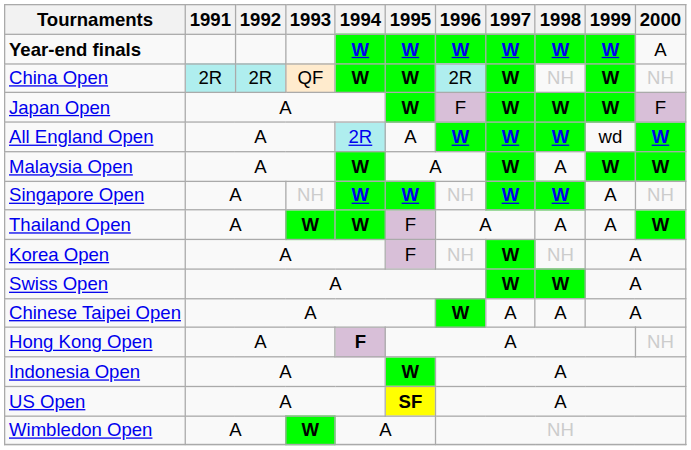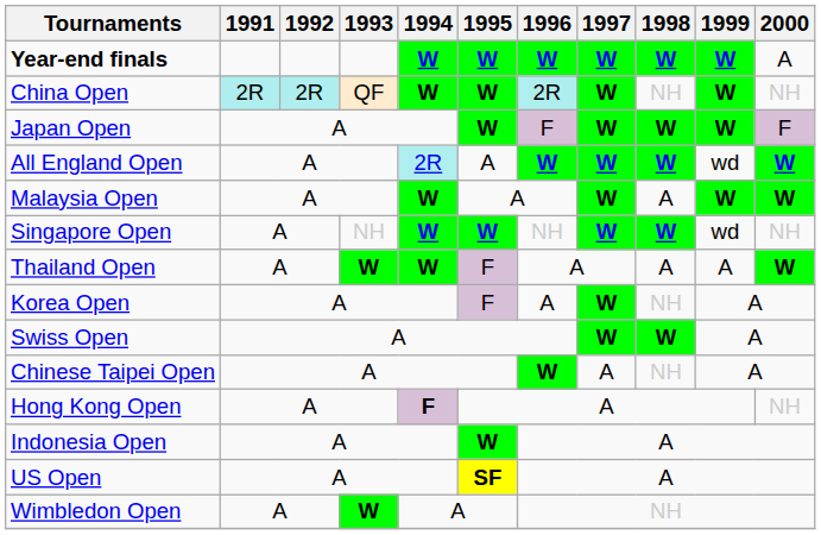 <table class="wikitable" style="font-size: 90%; text-align:center">
 <tr>
 <th>Tournaments</th>
 <th>1991</th>
 <th>1992</th>
 <th>1993</th>
 <th>1994</th>
 <th>1995</th>
 <th>1996</th>
 <th>1997</th>
 <th>1998</th>
 <th>1999</th>
 <th>2000</th>
 </tr>
 <tr>
 <td align=left><strong>Year-end finals</strong></td>
 <td></td>
 <td></td>
 <td></td>
 <td bgcolor=00FF00><a href='#'><strong>W</strong></a></td>
 <td bgcolor=00FF00><a href='#'><strong>W</strong></a></td>
 <td bgcolor=00FF00><a href='#'><strong>W</strong></a></td>
 <td bgcolor=00FF00><a href='#'><strong>W</strong></a></td>
 <td bgcolor=00FF00><a href='#'><strong>W</strong></a></td>
 <td bgcolor=00FF00><a href='#'><strong>W</strong></a></td>
 <td>A</td>
 </tr>
 <tr>
 <td align=left><a href='#'>China Open</a></td>
 <td bgcolor=AFEEEE>2R</td>
 <td bgcolor=AFEEEE>2R</td>
 <td bgcolor=FFEBCD>QF</td>
 <td bgcolor=00FF00><strong>W</strong></td>
 <td bgcolor=00FF00><strong>W</strong></td>
 <td bgcolor=AFEEEE>2R</td>
 <td bgcolor=00FF00><strong>W</strong></td>
 <td style=color:#ccc>NH</td>
 <td bgcolor=00FF00><strong>W</strong></td>
 <td style=color:#ccc>NH</td>
 </tr>
 <tr>
 <td align=left><a href='#'>Japan Open</a></td>
 <td colspan="4">A</td>
 <td bgcolor=00FF00><strong>W</strong></td>
 <td bgcolor=D8BFD8>F</td>
 <td bgcolor=00FF00><strong>W</strong></td>
 <td bgcolor=00FF00><strong>W</strong></td>
 <td bgcolor=00FF00><strong>W</strong></td>
 <td bgcolor=D8BFD8>F</td>
 </tr>
 <tr>
 <td align=left><a href='#'>All England Open</a></td>
 <td colspan="3">A</td>
 <td bgcolor=AFEEEE><a href='#'>2R</a></td>
 <td>A</td>
 <td bgcolor=00FF00><a href='#'><strong>W</strong></a></td>
 <td bgcolor=00FF00><a href='#'><strong>W</strong></a></td>
 <td bgcolor=00FF00><a href='#'><strong>W</strong></a></td>
 <td>wd</td>
 <td bgcolor=00FF00><a href='#'><strong>W</strong></a></td>
 </tr>
 <tr>
 <td align=left><a href='#'>Malaysia Open</a></td>
 <td colspan="3">A</td>
 <td bgcolor=00FF00><strong>W</strong></td>
 <td colspan="2">A</td>
 <td bgcolor=00FF00><strong>W</strong></td>
 <td>A</td>
 <td bgcolor=00FF00><strong>W</strong></td>
 <td bgcolor=00FF00><strong>W</strong></td>
 </tr>
 <tr>
 <td align=left><a href='#'>Singapore Open</a></td>
 <td colspan="2">A</td>
 <td style=color:#ccc>NH</td>
 <td bgcolor=00FF00><a href='#'><strong>W</strong></a></td>
 <td bgcolor=00FF00><a href='#'><strong>W</strong></a></td>
 <td style=color:#ccc>NH</td>
 <td bgcolor=00FF00><a href='#'><strong>W</strong></a></td>
 <td bgcolor=00FF00><a href='#'><strong>W</strong></a></td>
-<td>A</td>
+<td>wd</td>
 <td style=color:#ccc>NH</td>
 </tr>
 <tr>
 <td align=left><a href='#'>Thailand Open</a></td>
 <td colspan="2">A</td>
 <td bgcolor=00FF00><strong>W</strong></td>
 <td bgcolor=00FF00><strong>W</strong></td>
 <td bgcolor=D8BFD8>F</td>
 <td colspan="2">A</td>
 <td>A</td>
 <td>A</td>
 <td bgcolor=00FF00><strong>W</strong></td>
 </tr>
 <tr>
 <td align=left><a href='#'>Korea Open</a></td>
 <td colspan="4">A</td>
 <td bgcolor=D8BFD8>F</td>
-<td style=color:#ccc>NH</td>
+<td>A</td>
 <td bgcolor=00FF00><strong>W</strong></td>
 <td style=color:#ccc>NH</td>
 <td colspan="2">A</td>
 </tr>
 <tr>
 <td align=left><a href='#'>Swiss Open</a></td>
 <td colspan="6">A</td>
 <td bgcolor=00FF00><strong>W</strong></td>
 <td bgcolor=00FF00><strong>W</strong></td>
 <td colspan="2">A</td>
 </tr>
 <tr>
 <td align=left><a href='#'>Chinese Taipei Open</a></td>
 <td colspan="5">A</td>
 <td bgcolor=00FF00><strong>W</strong></td>
 <td>A</td>
-<td>A</td>
+<td style=color:#ccc>NH</td>
 <td colspan="2">A</td>
 </tr>
 <tr>
 <td align=left><a href='#'>Hong Kong Open</a></td>
 <td colspan="3">A</td>
 <td bgcolor=D8BFD8><strong>F</strong></td>
 <td colspan="5">A</td>
 <td style=color:#ccc>NH</td>
 </tr>
 <tr>
 <td align=left><a href='#'>Indonesia Open</a></td>
 <td colspan="4">A</td>
 <td bgcolor=00FF00><strong>W</strong></td>
 <td colspan="5">A</td>
 </tr>
 <tr>
 <td align=left><a href='#'>US Open</a></td>
 <td colspan="4">A</td>
 <td bgcolor=FFFF00><strong>SF</strong></td>
 <td colspan="5">A</td>
 </tr>
 <tr>
 <td align=left><a href='#'>Wimbledon Open</a></td>
 <td colspan="2">A</td>
 <td bgcolor=00FF00><strong>W</strong></td>
 <td colspan="2">A</td>
 <td colspan="5" style=color:#ccc>NH</td>
 </tr>
 <tr>
 </tr>
 </table>
